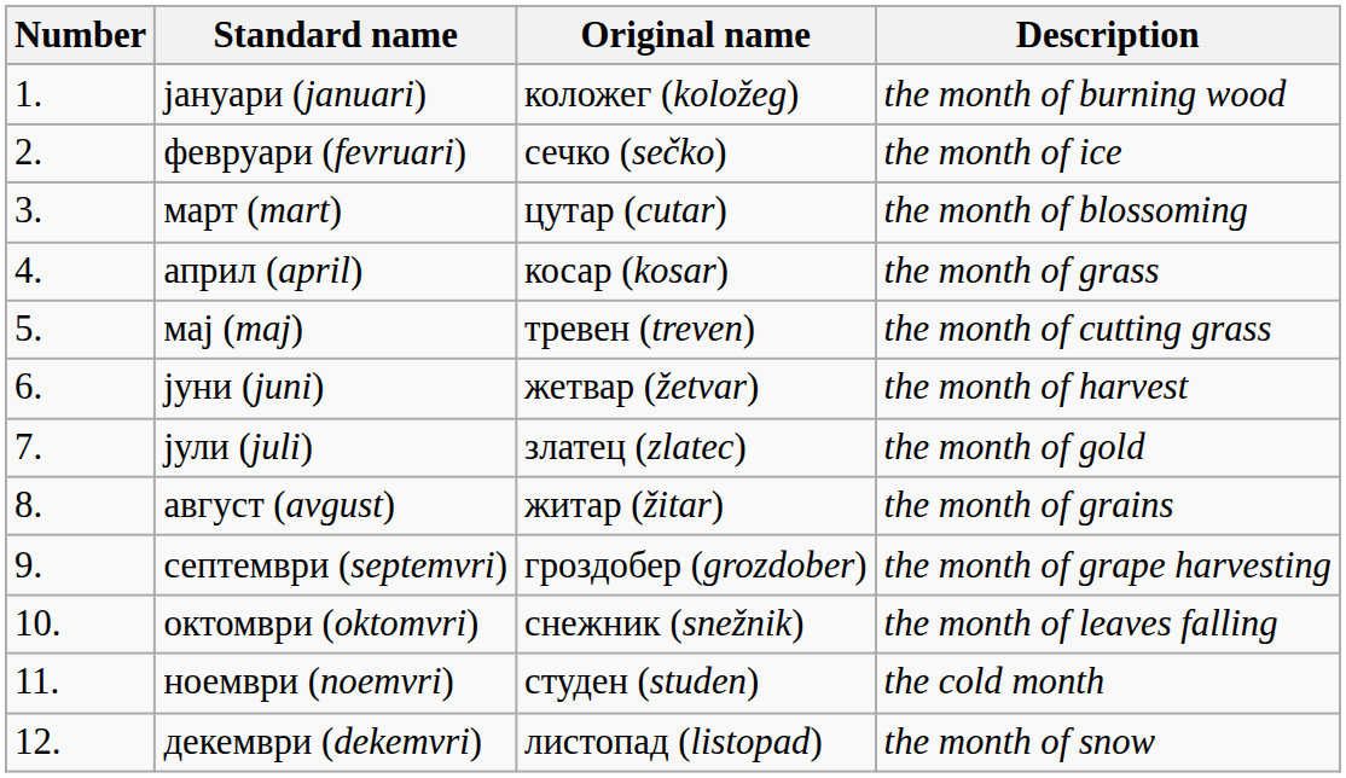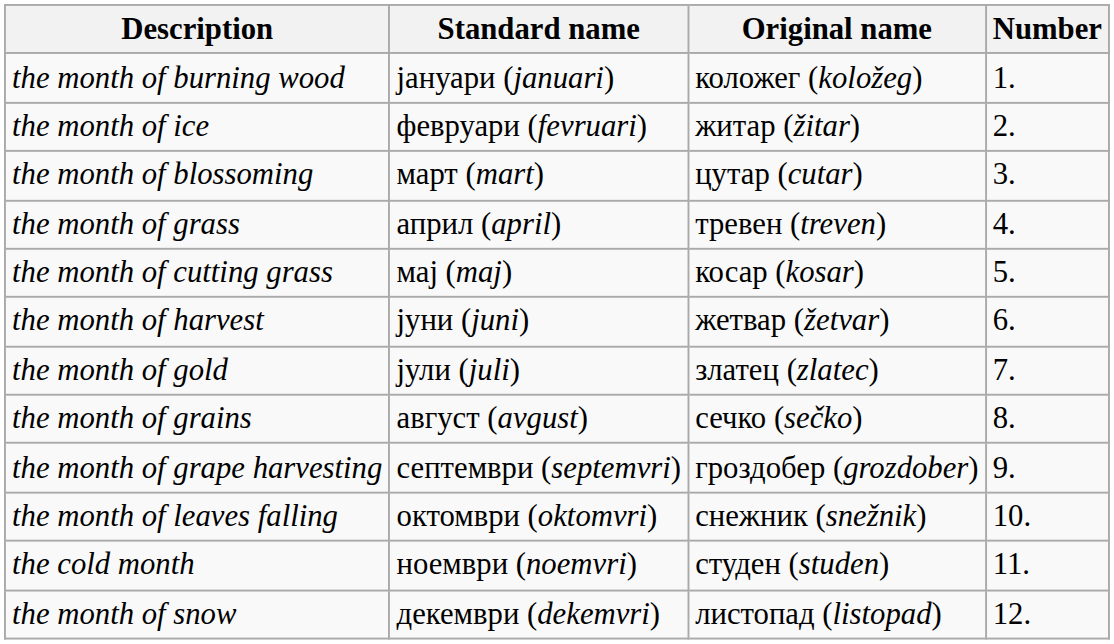 <table class="wikitable">
 <tr>
-<th>Number</th>
+<th>Description</th>
 <th>Standard name</th>
 <th>Original name</th>
-<th>Description</th>
+<th>Number</th>
 </tr>
 <tr>
-<td>1.</td>
+<td><em>the month of burning wood</em></td>
 <td>јануари (<em>januari</em>)</td>
 <td>коложег (<em>koložeg</em>)</td>
-<td><em>the month of burning wood</em></td>
+<td>1.</td>
 </tr>
 <tr>
+<td><em>the month of ice</em></td>
+<td>февруари (<em>fevruari</em>)</td>
+<td>житар (<em>žitar</em>)</td>
 <td>2.</td>
-<td>февруари (<em>fevruari</em>)</td>
-<td>сечко (<em>sečko</em>)</td>
-<td><em>the month of ice</em></td>
 </tr>
 <tr>
-<td>3.</td>
+<td><em>the month of blossoming</em></td>
 <td>март (<em>mart</em>)</td>
 <td>цутар (<em>cutar</em>)</td>
-<td><em>the month of blossoming</em></td>
+<td>3.</td>
 </tr>
 <tr>
+<td><em>the month of grass</em></td>
+<td>април (<em>april</em>)</td>
+<td>тревен (<em>treven</em>)</td>
 <td>4.</td>
-<td>април (<em>april</em>)</td>
-<td>косар (<em>kosar</em>)</td>
-<td><em>the month of grass</em></td>
 </tr>
 <tr>
+<td><em>the month of cutting grass</em></td>
+<td>мај (<em>maj</em>)</td>
+<td>косар (<em>kosar</em>)</td>
 <td>5.</td>
-<td>мај (<em>maj</em>)</td>
-<td>тревен (<em>treven</em>)</td>
-<td><em>the month of cutting grass</em></td>
 </tr>
 <tr>
-<td>6.</td>
+<td><em>the month of harvest</em></td>
 <td>јуни (<em>juni</em>)</td>
 <td>жетвар (<em>žetvar</em>)</td>
-<td><em>the month of harvest</em></td>
+<td>6.</td>
 </tr>
 <tr>
-<td>7.</td>
+<td><em>the month of gold</em></td>
 <td>јули (<em>juli</em>)</td>
 <td>златец (<em>zlatec</em>)</td>
-<td><em>the month of gold</em></td>
+<td>7.</td>
 </tr>
 <tr>
+<td><em>the month of grains</em></td>
+<td>август (<em>avgust</em>)</td>
+<td>сечко (<em>sečko</em>)</td>
 <td>8.</td>
-<td>август (<em>avgust</em>)</td>
-<td>житар (<em>žitar</em>)</td>
-<td><em>the month of grains</em></td>
 </tr>
 <tr>
-<td>9.</td>
+<td><em>the month of grape harvesting</em></td>
 <td>септември (<em>septemvri</em>)</td>
 <td>гроздобер (<em>grozdober</em>)</td>
-<td><em>the month of grape harvesting</em></td>
+<td>9.</td>
 </tr>
 <tr>
-<td>10.</td>
+<td><em>the month of leaves falling</em></td>
 <td>октомври (<em>oktomvri</em>)</td>
 <td>снежник (<em>snežnik</em>)</td>
-<td><em>the month of leaves falling</em></td>
+<td>10.</td>
 </tr>
 <tr>
-<td>11.</td>
+<td><em>the cold month</em></td>
 <td>ноември (<em>noemvri</em>)</td>
 <td>студен (<em>studen</em>)</td>
-<td><em>the cold month</em></td>
+<td>11.</td>
 </tr>
 <tr>
-<td>12.</td>
+<td><em>the month of snow</em></td>
 <td>декември (<em>dekemvri</em>)</td>
 <td>листопад (<em>listopad</em>)</td>
-<td><em>the month of snow</em></td>
+<td>12.</td>
 </tr>
 </table>
